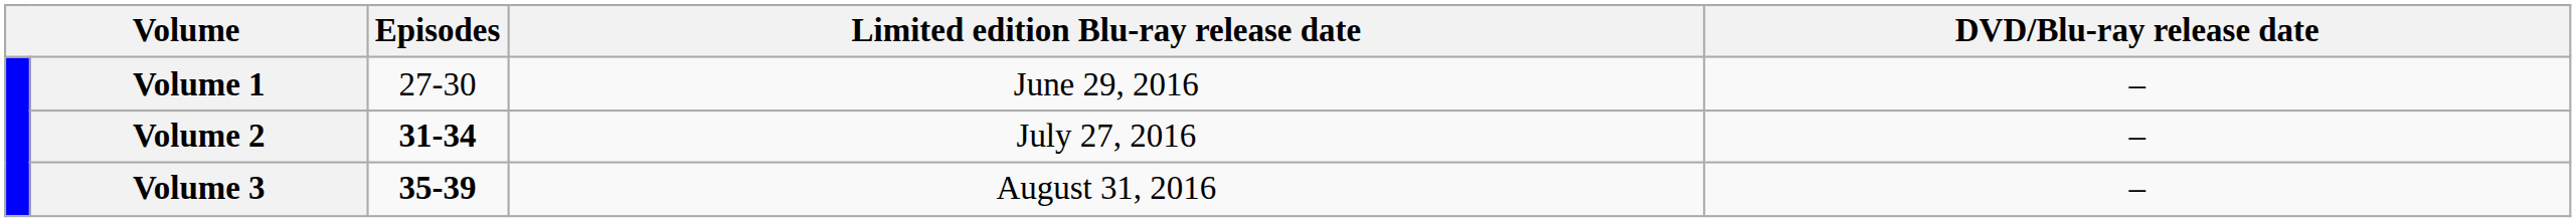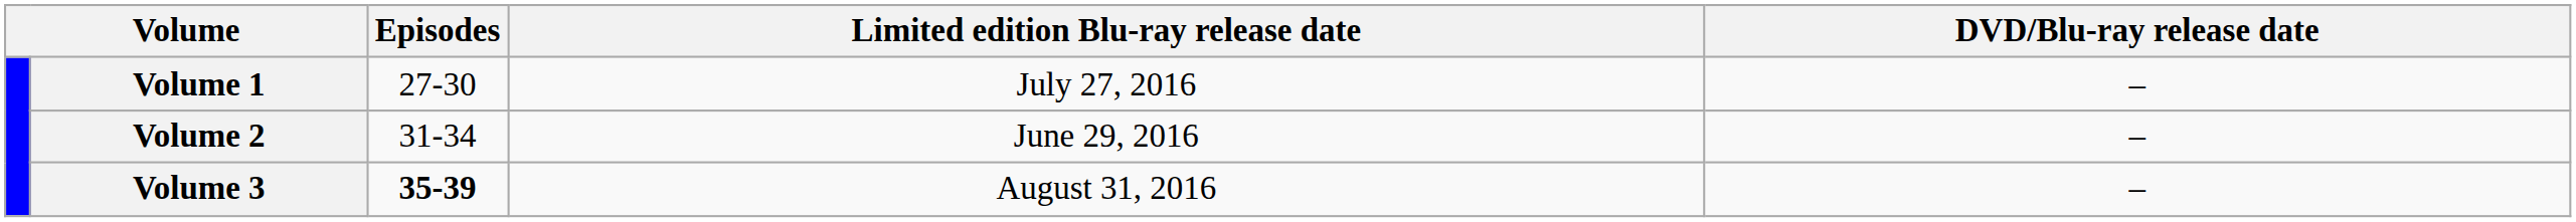 <table class="wikitable" style="text-align: center; width: 98%;">
 <tr>
 <th scope="column" colspan="2">Volume</th>
 <th scope="column" style="width:5%;">Episodes</th>
 <th scope="column">Limited edition Blu-ray release date</th>
 <th scope="column">DVD/Blu-ray release date</th>
 </tr>
 <tr>
 <td rowspan="13"  style="width:1%; background:blue;"></td>
 <th scope="row">Volume 1</th>
 <td>27-30</td>
-<td>June 29, 2016</td>
+<td>July 27, 2016</td>
 <td>–</td>
 </tr>
 <tr>
 <th scope="row">Volume 2</th>
-<td><strong>31-34</strong></td>
-<td>July 27, 2016</td>
+<td>31-34</td>
+<td>June 29, 2016</td>
 <td>–</td>
 </tr>
 <tr>
 <th scope="row">Volume 3</th>
 <td><strong>35-39</strong></td>
 <td>August 31, 2016</td>
 <td>–</td>
 </tr>
 </table>
